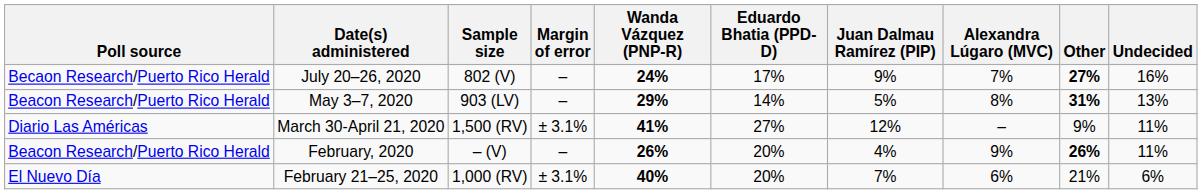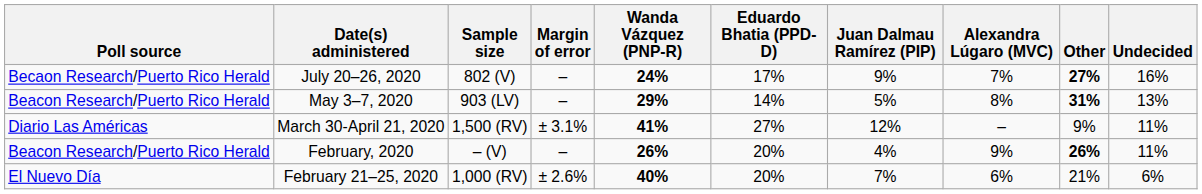 <table class="wikitable" style="font-size:90%;text-align:center;">
 <tr valign=bottom>
 <th>Poll source</th>
 <th>Date(s)<br>administered</th>
 <th>Sample<br>size</th>
 <th>Margin<br>of error</th>
 <th style="width:100px;">Wanda Vázquez (PNP-R)</th>
 <th style="width:100px;">Eduardo Bhatia (PPD-D)</th>
 <th style="width:100px;">Juan Dalmau Ramírez (PIP)</th>
 <th style="width:100px;">Alexandra Lúgaro (MVC)</th>
 <th>Other</th>
 <th>Undecided</th>
 </tr>
 <tr>
 <td style="text-align:left;"><a href='#'>Becaon Research</a>/<a href='#'>Puerto Rico Herald</a></td>
 <td>July 20–26, 2020</td>
 <td>802 (V)</td>
 <td>–</td>
 <td><strong>24%</strong></td>
 <td>17%</td>
 <td>9%</td>
 <td>7%</td>
 <td><strong>27%</strong></td>
 <td>16%</td>
 </tr>
 <tr>
 <td style="text-align:left;"><a href='#'>Beacon Research</a>/<a href='#'>Puerto Rico Herald</a></td>
 <td>May 3–7, 2020</td>
 <td>903 (LV)</td>
 <td>–</td>
 <td><strong>29%</strong></td>
 <td>14%</td>
 <td>5%</td>
 <td>8%</td>
 <td><strong>31%</strong></td>
 <td>13%</td>
 </tr>
 <tr>
 <td style="text-align:left;"><a href='#'>Diario Las Américas</a></td>
 <td>March 30-April 21, 2020</td>
 <td>1,500 (RV)</td>
 <td>± 3.1%</td>
 <td><strong>41%</strong></td>
 <td>27%</td>
 <td>12%</td>
 <td>–</td>
 <td>9%</td>
 <td>11%</td>
 </tr>
 <tr>
 <td style="text-align:left;"><a href='#'>Beacon Research</a>/<a href='#'>Puerto Rico Herald</a></td>
 <td>February, 2020</td>
 <td>– (V)</td>
 <td>–</td>
 <td><strong>26%</strong></td>
 <td>20%</td>
 <td>4%</td>
 <td>9%</td>
 <td><strong>26%</strong></td>
 <td>11%</td>
 </tr>
 <tr>
 <td style="text-align:left;"><a href='#'>El Nuevo Día</a></td>
 <td>February 21–25, 2020</td>
 <td>1,000 (RV)</td>
-<td>± 3.1%</td>
+<td>± 2.6%</td>
 <td><strong>40%</strong></td>
 <td>20%</td>
 <td>7%</td>
 <td>6%</td>
 <td>21%</td>
 <td>6%</td>
 </tr>
 </table>
